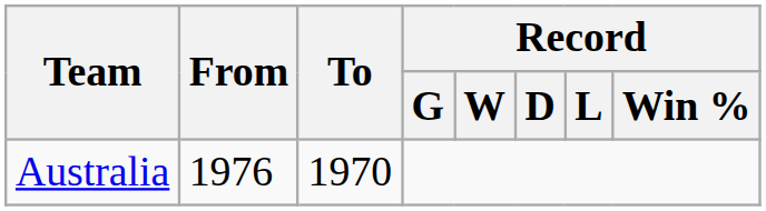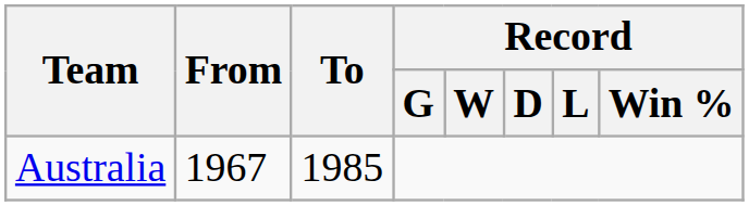 <table class="wikitable" style="text-align: center">
 <tr>
 <th rowspan="2">Team</th>
 <th rowspan="2">From</th>
 <th rowspan="2">To</th>
 <th colspan="5">Record</th>
 </tr>
 <tr>
 <th>G</th>
 <th>W</th>
 <th>D</th>
 <th>L</th>
 <th>Win %</th>
 </tr>
 <tr>
 <td align=left><a href='#'>Australia</a></td>
-<td align=left>1976</td>
-<td align=left>1970<br></td>
+<td align=left>1967</td>
+<td align=left>1985<br></td>
 </tr>
 </table>
